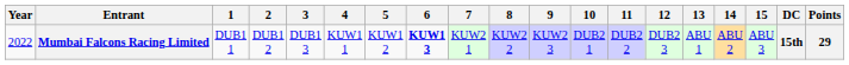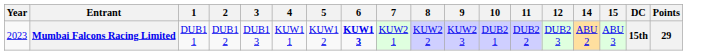 <table class="wikitable" style="text-align:center; font-size:85%">
 <tr>
 <th>Year</th>
 <th>Entrant</th>
 <th>1</th>
 <th>2</th>
 <th>3</th>
 <th>4</th>
 <th>5</th>
 <th>6</th>
 <th>7</th>
 <th>8</th>
 <th>9</th>
 <th>10</th>
 <th>11</th>
 <th>12</th>
-<th>13</th>
 <th>14</th>
 <th>15</th>
 <th>DC</th>
 <th>Points</th>
 </tr>
 <tr>
-<td><a href='#'>2022</a></td>
+<td><a href='#'>2023</a></td>
 <th nowrap><a href='#'>Mumbai Falcons Racing Limited</a></th>
 <td style="background:#;"><a href='#'>DUB1<br>1</a><br></td>
 <td style="background:#;"><a href='#'>DUB1<br>2</a><br></td>
 <td style="background:#;"><a href='#'>DUB1<br>3</a><br></td>
 <td style="background:#;"><a href='#'>KUW1<br>1</a><br></td>
 <td style="background:#;"><a href='#'>KUW1<br>2</a><br></td>
 <td style="background:#;"><strong><a href='#'>KUW1<br>3</a><br></strong></td>
 <td style="background:#DFFFDF;"><a href='#'>KUW2<br>1</a><br></td>
 <td style="background:#CFCFFF;"><a href='#'>KUW2<br>2</a><br></td>
 <td style="background:#CFCFFF;"><a href='#'>KUW2<br>3</a><br></td>
 <td style="background:#CFCFFF;"><a href='#'>DUB2<br>1</a><br></td>
 <td style="background:#CFCFFF;"><a href='#'>DUB2<br>2</a><br></td>
 <td style="background:#DFFFDF;"><a href='#'>DUB2<br>3</a><br></td>
-<td style="background:#DFFFDF;"><a href='#'>ABU<br>1</a><br></td>
 <td style="background:#FFDF9F;"><a href='#'>ABU<br>2</a><br></td>
 <td style="background:#DFFFDF;"><a href='#'>ABU<br>3</a><br></td>
 <th>15th</th>
 <th>29</th>
 </tr>
 </table>
